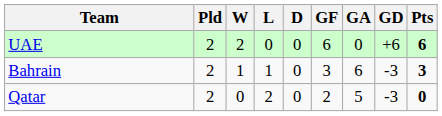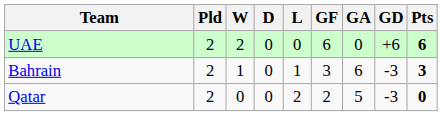 <table class="wikitable" style="text-align: center;">
 <tr>
 <th width="175">Team</th>
 <th width="20">Pld</th>
 <th width="20">W</th>
+<th width="20">D</th>
 <th width="20">L</th>
-<th width="20">D</th>
 <th width="20">GF</th>
 <th width="20">GA</th>
 <th width="20">GD</th>
 <th width="20">Pts</th>
 </tr>
 <tr bgcolor=#ccffcc>
 <td align=left> <a href='#'>UAE</a></td>
 <td>2</td>
 <td>2</td>
 <td>0</td>
 <td>0</td>
 <td>6</td>
 <td>0</td>
 <td>+6</td>
 <td><strong>6</strong></td>
 </tr>
 <tr>
 <td align=left> <a href='#'>Bahrain</a></td>
 <td>2</td>
 <td>1</td>
+<td>0</td>
 <td>1</td>
-<td>0</td>
 <td>3</td>
 <td>6</td>
 <td>-3</td>
 <td><strong>3</strong></td>
 </tr>
 <tr>
 <td align=left> <a href='#'>Qatar</a></td>
 <td>2</td>
 <td>0</td>
+<td>0</td>
 <td>2</td>
-<td>0</td>
 <td>2</td>
 <td>5</td>
 <td>-3</td>
 <td><strong>0</strong></td>
 </tr>
 </table>
